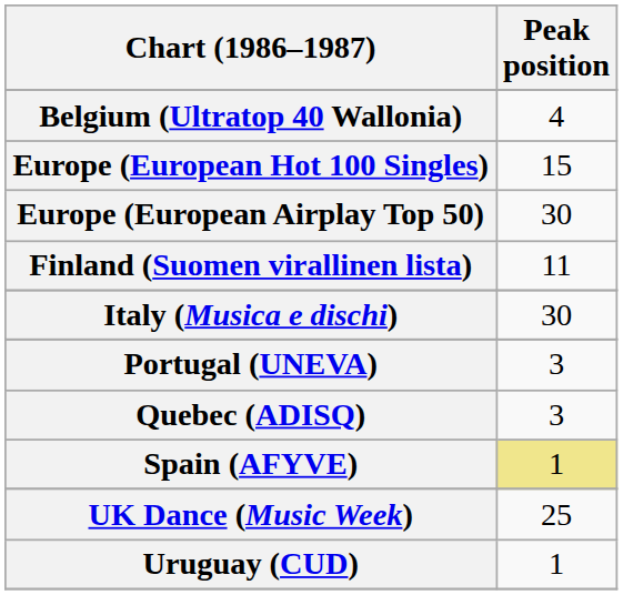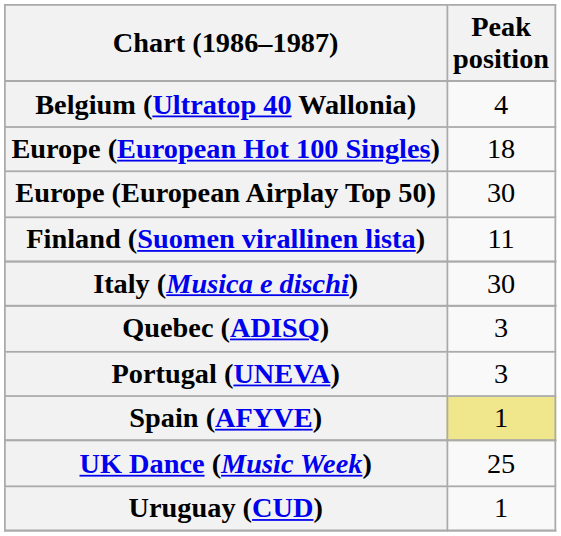 <table class="wikitable sortable plainrowheaders" style="text-align:center">
 <tr>
 <th>Chart (1986–1987)</th>
 <th>Peak<br>position</th>
 </tr>
 <tr>
 </tr>
 <tr>
 </tr>
 <tr>
 <th scope="row">Belgium (<a href='#'>Ultratop 40</a> Wallonia)</th>
 <td>4</td>
 </tr>
 <tr>
 <th scope="row">Europe (<a href='#'>European Hot 100 Singles</a>)</th>
-<td>15</td>
+<td>18</td>
 </tr>
 <tr>
 <th scope="row">Europe (European Airplay Top 50)</th>
 <td>30</td>
 </tr>
 <tr>
 <th scope="row">Finland (<a href='#'>Suomen virallinen lista</a>)</th>
 <td>11</td>
 </tr>
 <tr>
 </tr>
 <tr>
 </tr>
 <tr>
 <th scope="row">Italy (<em><a href='#'>Musica e dischi</a></em>)</th>
 <td>30</td>
 </tr>
 <tr>
 </tr>
 <tr>
 </tr>
 <tr>
 </tr>
 <tr>
+<th scope="row">Quebec (<a href='#'>ADISQ</a>)</th>
+<td align="center">3</td>
+</tr>
+<tr>
 <th scope="row">Portugal (<a href='#'>UNEVA</a>)</th>
 <td>3</td>
-</tr>
-<tr>
-<th scope="row">Quebec (<a href='#'>ADISQ</a>)</th>
-<td align="center">3</td>
 </tr>
 <tr>
 <th scope="row">Spain (<a href='#'>AFYVE</a>)</th>
 <td style="background: khaki;">1</td>
 </tr>
 <tr>
 </tr>
 <tr>
 </tr>
 <tr>
 </tr>
 <tr>
 <th scope="row"><a href='#'>UK Dance</a> (<em><a href='#'>Music Week</a></em>)</th>
 <td>25</td>
 </tr>
 <tr>
 <th scope="row">Uruguay (<a href='#'>CUD</a>)</th>
 <td>1</td>
 </tr>
 <tr>
 </tr>
 </table>
